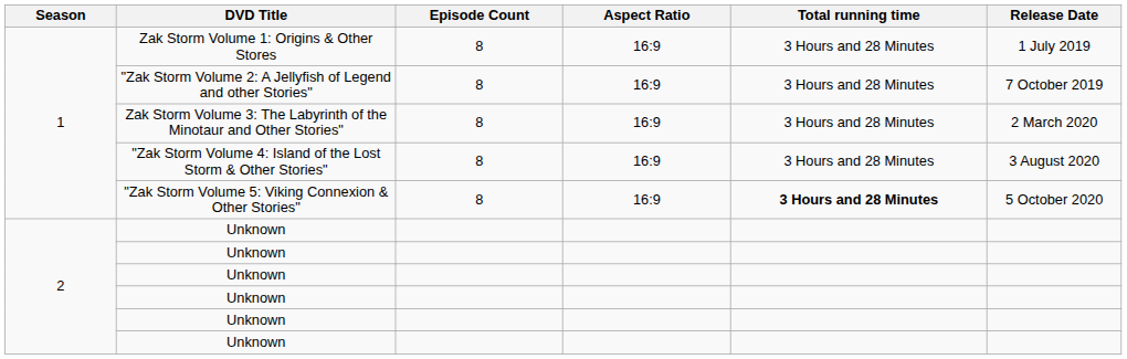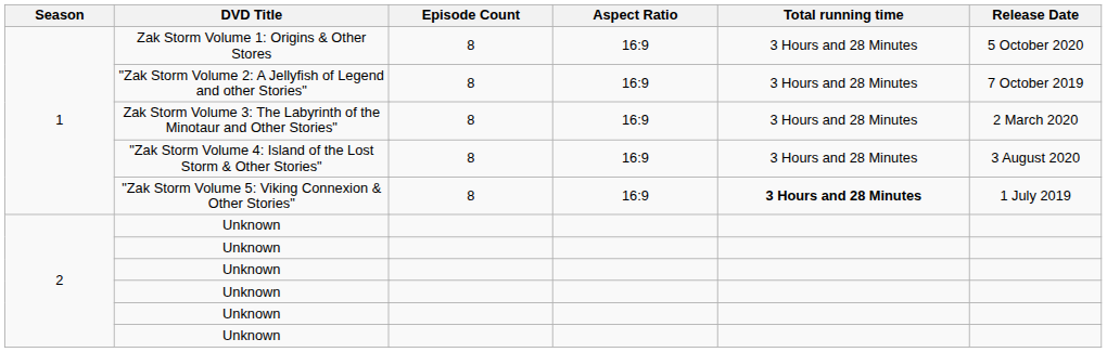 <table class="wikitable" width="100%" style="vertical-align:top">
 <tr>
 <th width="10%">Season</th>
 <th colspan="2" width="25%">DVD Title</th>
 <th width="15%">Episode Count</th>
 <th width="15%">Aspect Ratio</th>
 <th width="23%">Total running time</th>
 <th width="12%">Release Date</th>
 </tr>
 <tr>
 <td rowspan="5" align="center">1</td>
 <td colspan="2" align="center">Zak Storm Volume 1: Origins & Other Stores</td>
 <td rowspan="1" align="center">8</td>
 <td rowspan="1" align="center">16:9</td>
 <td align="center">3 Hours and 28 Minutes</td>
-<td align="center">1 July 2019</td>
+<td align="center">5 October 2020</td>
 </tr>
 <tr>
 <td colspan="2" align="center">"Zak Storm Volume 2: A Jellyfish of Legend and other Stories"</td>
 <td rowspan="1" align="center">8</td>
 <td rowspan="1" align="center">16:9</td>
 <td align="center">3 Hours and 28 Minutes</td>
 <td align="center">7 October 2019</td>
 </tr>
 <tr>
 <td colspan="2" align="center">Zak Storm Volume 3: The Labyrinth of the Minotaur and Other Stories"</td>
 <td rowspan="1" align="center">8</td>
 <td rowspan="1" align="center">16:9</td>
 <td align="center">3 Hours and 28 Minutes</td>
 <td align="center">2 March 2020</td>
 </tr>
 <tr>
 <td colspan="2" align="center">"Zak Storm Volume 4: Island of the Lost Storm & Other Stories"</td>
 <td rowspan="1" align="center">8</td>
 <td rowspan="1" align="center">16:9</td>
 <td align="center">3 Hours and 28 Minutes</td>
 <td align="center">3 August 2020</td>
 </tr>
 <tr>
 <td colspan="2" align="center">"Zak Storm Volume 5: Viking Connexion & Other Stories"</td>
 <td rowspan="1" align="center">8</td>
 <td rowspan="1" align="center">16:9</td>
 <td align="center"><strong>3 Hours and 28 Minutes</strong></td>
-<td align="center">5 October 2020</td>
+<td align="center">1 July 2019</td>
 </tr>
 <tr>
 <td rowspan="8" align="center">2</td>
 <td colspan="2" align="center">Unknown</td>
 <td rowspan="1" align="center"></td>
 <td rowspan="1" align="center"></td>
 <td align="center"></td>
 <td align="center"></td>
 </tr>
 <tr>
 <td colspan="2" align="center">Unknown</td>
 <td rowspan="1" align="center"></td>
 <td rowspan="1" align="center"></td>
 <td align="center"></td>
 <td align="center"></td>
 </tr>
 <tr>
 <td colspan="2" align="center">Unknown</td>
 <td rowspan="1" align="center"></td>
 <td rowspan="1" align="center"></td>
 <td align="center"></td>
 <td align="center"></td>
 </tr>
 <tr>
 <td colspan="2" align="center">Unknown</td>
 <td rowspan="1" align="center"></td>
 <td rowspan="1" align="center"></td>
 <td align="center"></td>
 <td align="center"></td>
 </tr>
 <tr>
 <td colspan="2" align="center">Unknown</td>
 <td rowspan="1" align="center"></td>
 <td rowspan="1" align="center"></td>
 <td align="center"></td>
 <td align="center"></td>
 </tr>
 <tr>
 <td colspan="2" align="center">Unknown</td>
 <td rowspan="1" align="center"></td>
 <td rowspan="1" align="center"></td>
 <td align="center"></td>
 <td align="center"></td>
 </tr>
 </table>
